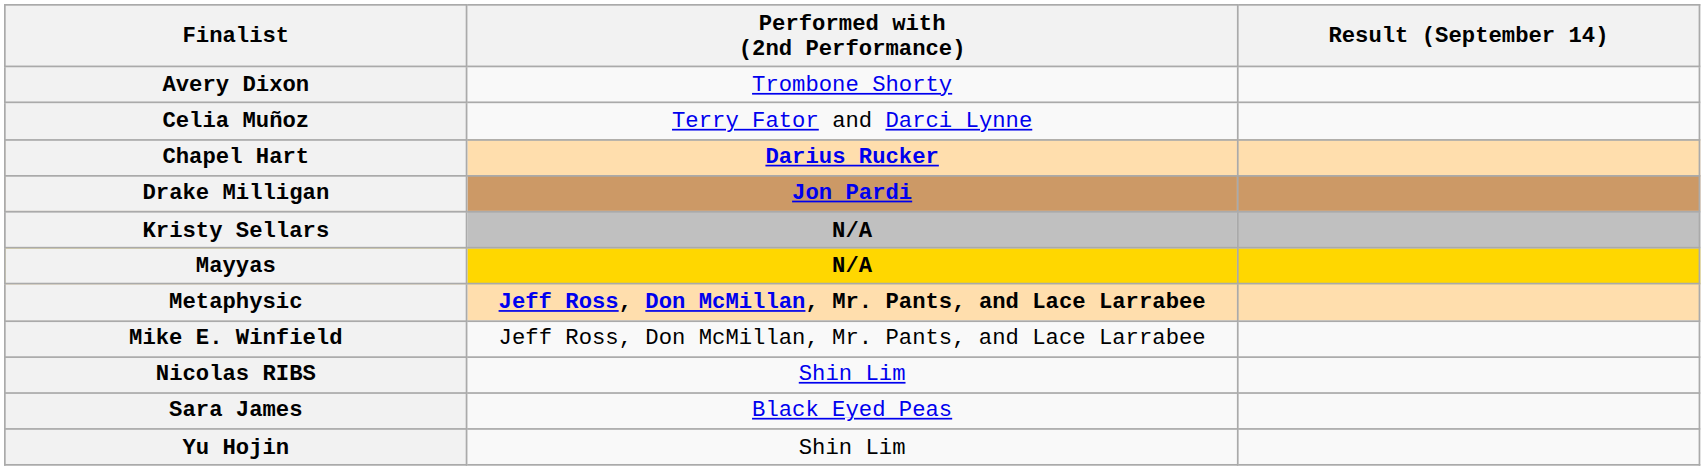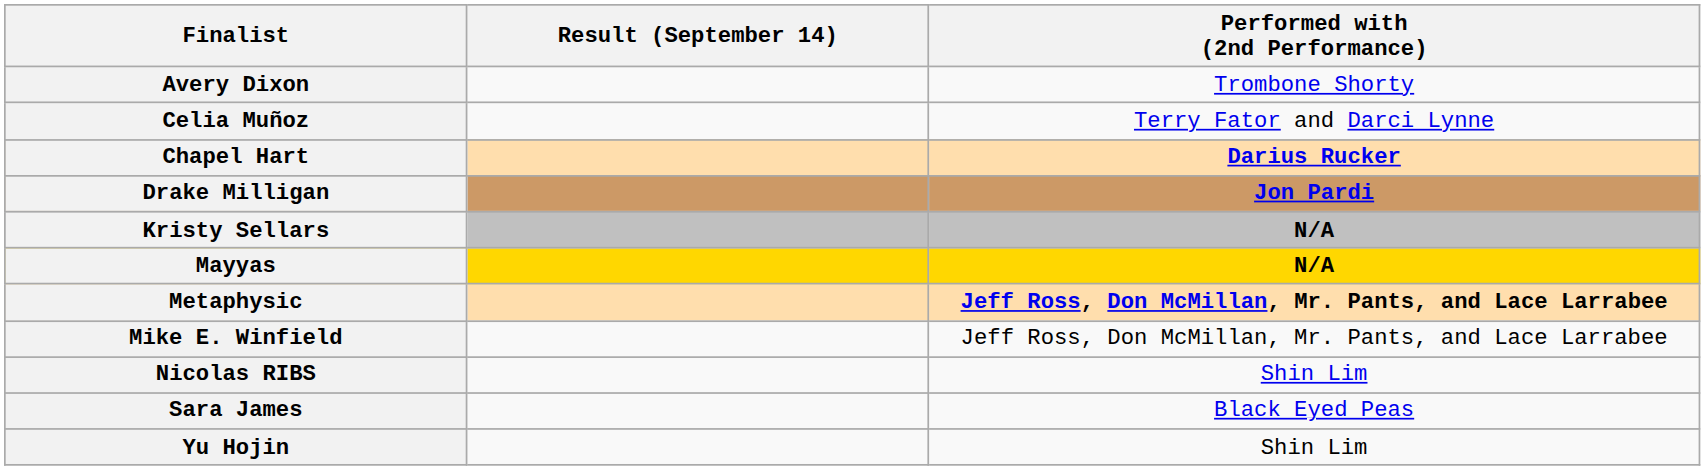 <table class="wikitable sortable plainrowheaders" style="text-align:center" width="50%;">
 <tr>
 <th class="unsortable" style="width:10em;">Finalist</th>
+<th style="width:10em;">Result (September 14)</th>
 <th class="unsortable" style="width:17em;">Performed with<br>(2nd Performance)</th>
-<th style="width:10em;">Result (September 14)</th>
 </tr>
 <tr>
 <th scope="row">Avery Dixon</th>
+<td></td>
 <td><a href='#'>Trombone Shorty</a></td>
-<td></td>
 </tr>
 <tr>
 <th scope="row">Celia Muñoz</th>
+<td></td>
 <td><a href='#'>Terry Fator</a> and <a href='#'>Darci Lynne</a></td>
-<td></td>
 </tr>
 <tr style="background:NavajoWhite">
 <th scope="row"><strong>Chapel Hart</strong></th>
+<td><strong></strong></td>
 <td><strong><a href='#'>Darius Rucker</a></strong> </td>
-<td><strong></strong></td>
 </tr>
 <tr style="background:#c96">
 <th scope="row"><strong>Drake Milligan</strong></th>
+<td><strong></strong></td>
 <td><strong><a href='#'>Jon Pardi</a></strong> </td>
-<td><strong></strong></td>
 </tr>
 <tr style="background:silver">
 <th scope="row"><strong>Kristy Sellars</strong></th>
+<td><strong></strong></td>
 <td><strong>N/A</strong> </td>
-<td><strong></strong></td>
 </tr>
 <tr style="background:gold">
 <th scope="row"><strong>Mayyas</strong></th>
+<td><strong></strong></td>
 <td><strong>N/A</strong> </td>
-<td><strong></strong></td>
 </tr>
 <tr style="background:NavajoWhite">
 <th scope="row"><strong>Metaphysic</strong></th>
+<td><strong></strong></td>
 <td><strong><a href='#'>Jeff Ross</a>, <a href='#'>Don McMillan</a>, Mr. Pants, and Lace Larrabee</strong> </td>
-<td><strong></strong></td>
 </tr>
 <tr>
 <th scope="row">Mike E. Winfield</th>
+<td></td>
 <td>Jeff Ross, Don McMillan, Mr. Pants, and Lace Larrabee </td>
-<td></td>
 </tr>
 <tr>
 <th scope="row">Nicolas RIBS</th>
+<td></td>
 <td><a href='#'>Shin Lim</a> </td>
-<td></td>
 </tr>
 <tr>
 <th scope="row">Sara James</th>
+<td></td>
 <td><a href='#'>Black Eyed Peas</a></td>
-<td></td>
 </tr>
 <tr>
 <th scope="row">Yu Hojin</th>
+<td></td>
 <td>Shin Lim </td>
-<td></td>
 </tr>
 </table>
